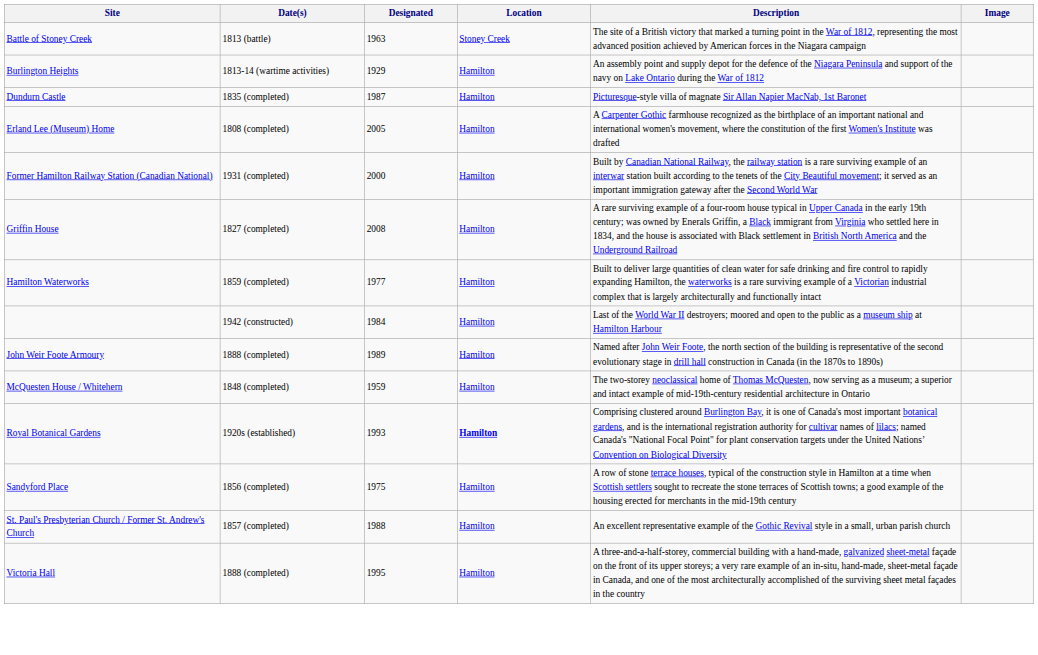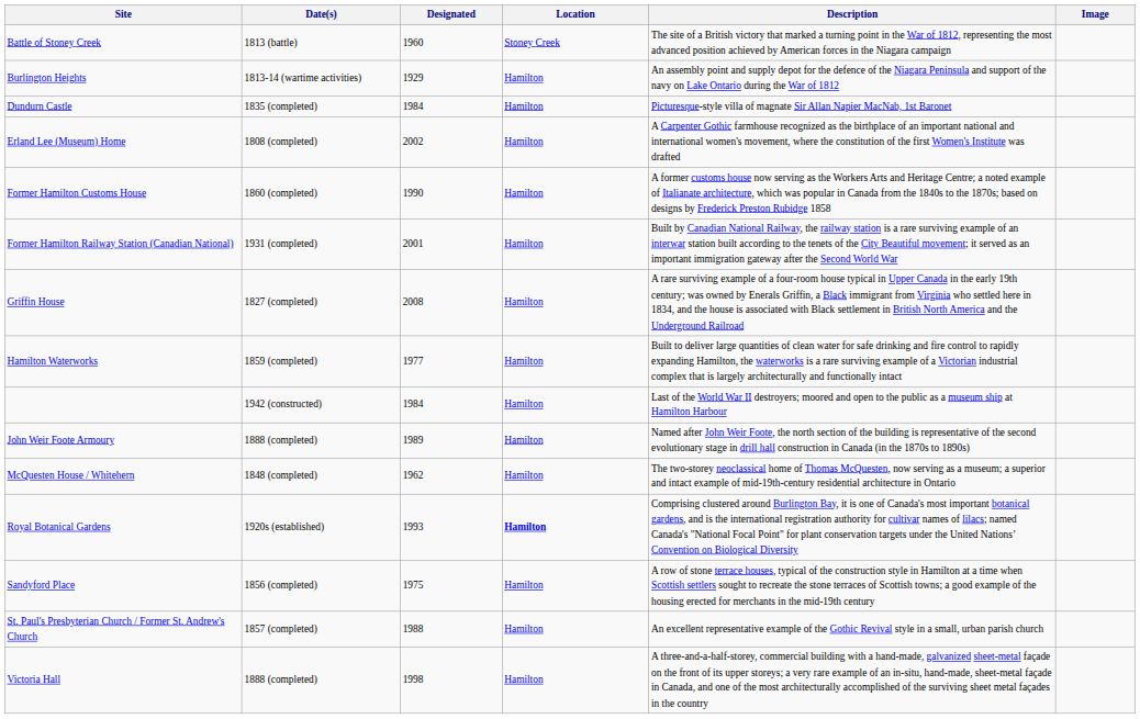 <table class="wikitable sortable" style="font-size:90%;width:100%;border:0px;text-align:left;line-height:150%;">
 <tr>
 <th style="background-color:#f2f2f2; color: #000080" width="21%">Site</th>
 <th style="background-color:#f2f2f2; color: #000080" width="14%">Date(s)</th>
 <th style="background-color:#f2f2f2; color: #000080" width="9%">Designated</th>
 <th style="background-color:#f2f2f2; color: #000080" width="13%">Location</th>
 <th style="background-color:#f2f2f2; color: #000080" width="36%" class="unsortable">Description</th>
 <th style="background-color:#f2f2f2; color: #000080" width="7%" class="unsortable">Image</th>
 </tr>
 <tr>
 <td><a href='#'>Battle of Stoney Creek</a></td>
 <td>1813 (battle)</td>
-<td>1963</td>
+<td>1960</td>
 <td><a href='#'>Stoney Creek</a><br></td>
 <td>The site of a British victory that marked a turning point in the <a href='#'>War of 1812</a>, representing the most advanced position achieved by American forces in the Niagara campaign</td>
 <td></td>
 </tr>
 <tr>
 <td><a href='#'>Burlington Heights</a></td>
 <td>1813-14 (wartime activities)</td>
 <td>1929</td>
 <td><a href='#'>Hamilton</a><br></td>
 <td>An assembly point and supply depot for the defence of the <a href='#'>Niagara Peninsula</a> and support of the navy on <a href='#'>Lake Ontario</a> during the <a href='#'>War of 1812</a></td>
 <td></td>
 </tr>
 <tr>
 <td><a href='#'>Dundurn Castle</a></td>
 <td>1835 (completed)</td>
-<td>1987</td>
+<td>1984</td>
 <td><a href='#'>Hamilton</a><br></td>
 <td><a href='#'>Picturesque</a>-style villa of magnate <a href='#'>Sir Allan Napier MacNab, 1st Baronet</a></td>
 <td></td>
 </tr>
 <tr>
 <td><a href='#'>Erland Lee (Museum) Home</a></td>
 <td>1808 (completed)</td>
-<td>2005</td>
+<td>2002</td>
 <td><a href='#'>Hamilton</a><br></td>
 <td>A <a href='#'>Carpenter Gothic</a> farmhouse recognized as the birthplace of an important national and international women's movement, where the constitution of the first <a href='#'>Women's Institute</a> was drafted</td>
 <td></td>
 </tr>
 <tr>
+<td><a href='#'>Former Hamilton Customs House</a></td>
+<td>1860 (completed)</td>
+<td>1990</td>
+<td><a href='#'>Hamilton</a><br></td>
+<td>A former <a href='#'>customs house</a> now serving as the Workers Arts and Heritage Centre; a noted example of <a href='#'>Italianate architecture</a>, which was popular in Canada from the 1840s to the 1870s; based on designs by <a href='#'>Frederick Preston Rubidge</a> 1858</td>
+<td></td>
+</tr>
+<tr>
 <td><a href='#'>Former Hamilton Railway Station (Canadian National)</a></td>
 <td>1931 (completed)</td>
-<td>2000</td>
+<td>2001</td>
 <td><a href='#'>Hamilton</a><br></td>
 <td>Built by <a href='#'>Canadian National Railway</a>, the <a href='#'>railway station</a> is a rare surviving example of an <a href='#'>interwar</a> station built according to the tenets of the <a href='#'>City Beautiful movement</a>; it served as an important immigration gateway after the <a href='#'>Second World War</a></td>
 <td></td>
 </tr>
 <tr>
 <td><a href='#'>Griffin House</a></td>
 <td>1827 (completed)</td>
 <td>2008</td>
 <td><a href='#'>Hamilton</a><br></td>
 <td>A rare surviving example of a four-room house typical in <a href='#'>Upper Canada</a> in the early 19th century; was owned by Enerals Griffin, a <a href='#'>Black</a> immigrant from <a href='#'>Virginia</a> who settled here in 1834, and the house is associated with Black settlement in <a href='#'>British North America</a> and the <a href='#'>Underground Railroad</a></td>
 <td></td>
 </tr>
 <tr>
 <td><a href='#'>Hamilton Waterworks</a></td>
 <td>1859 (completed)</td>
 <td>1977</td>
 <td><a href='#'>Hamilton</a><br></td>
 <td>Built to deliver large quantities of clean water for safe drinking and fire control to rapidly expanding Hamilton, the <a href='#'>waterworks</a> is a rare surviving example of a <a href='#'>Victorian</a> industrial complex that is largely architecturally and functionally intact</td>
 <td></td>
 </tr>
 <tr>
 <td></td>
 <td>1942 (constructed)</td>
 <td>1984</td>
 <td><a href='#'>Hamilton</a><br></td>
 <td>Last of the <a href='#'>World War II</a>  destroyers; moored and open to the public as a <a href='#'>museum ship</a> at <a href='#'>Hamilton Harbour</a></td>
 <td></td>
 </tr>
 <tr>
 <td><a href='#'>John Weir Foote Armoury</a></td>
 <td>1888 (completed)</td>
 <td>1989</td>
 <td><a href='#'>Hamilton</a><br></td>
 <td>Named after <a href='#'>John Weir Foote</a>, the north section of the building is representative of the second evolutionary stage in <a href='#'>drill hall</a> construction in Canada (in the 1870s to 1890s)</td>
 <td></td>
 </tr>
 <tr>
 <td><a href='#'>McQuesten House / Whitehern</a></td>
 <td>1848 (completed)</td>
-<td>1959</td>
+<td>1962</td>
 <td><a href='#'>Hamilton</a><br></td>
 <td>The two-storey <a href='#'>neoclassical</a> home of <a href='#'>Thomas McQuesten</a>, now serving as a museum; a superior and intact example of mid-19th-century residential architecture in Ontario</td>
 <td></td>
 </tr>
 <tr>
 <td><a href='#'>Royal Botanical Gardens</a></td>
 <td>1920s (established)</td>
 <td>1993</td>
 <td><strong><a href='#'>Hamilton</a><br></strong></td>
 <td>Comprising  clustered around <a href='#'>Burlington Bay</a>, it is one of Canada's most important <a href='#'>botanical gardens</a>, and is the international registration authority for <a href='#'>cultivar</a> names of <a href='#'>lilacs</a>; named Canada's "National Focal Point" for plant conservation targets under the United Nations’ <a href='#'>Convention on Biological Diversity</a></td>
 <td></td>
 </tr>
 <tr>
 <td><a href='#'>Sandyford Place</a></td>
 <td>1856 (completed)</td>
 <td>1975</td>
 <td><a href='#'>Hamilton</a><br></td>
 <td>A row of stone <a href='#'>terrace houses</a>, typical of the construction style in Hamilton at a time when <a href='#'>Scottish settlers</a> sought to recreate the stone terraces of Scottish towns; a good example of the housing erected for merchants in the mid-19th century</td>
 <td></td>
 </tr>
 <tr>
 <td><a href='#'>St. Paul's Presbyterian Church / Former St. Andrew's Church</a></td>
 <td>1857 (completed)</td>
 <td>1988</td>
 <td><a href='#'>Hamilton</a><br></td>
 <td>An excellent representative example of the <a href='#'>Gothic Revival</a> style in a small, urban parish church</td>
 <td></td>
 </tr>
 <tr>
 <td><a href='#'>Victoria Hall</a></td>
 <td>1888 (completed)</td>
-<td>1995</td>
+<td>1998</td>
 <td><a href='#'>Hamilton</a><br></td>
 <td>A three-and-a-half-storey, commercial building with a hand-made, <a href='#'>galvanized</a> <a href='#'>sheet-metal</a> façade on the front of its upper storeys; a very rare example of an in-situ, hand-made, sheet-metal façade in Canada, and one of the most architecturally accomplished of the surviving sheet metal façades in the country</td>
 <td></td>
 </tr>
 <tr>
 </tr>
 </table>
